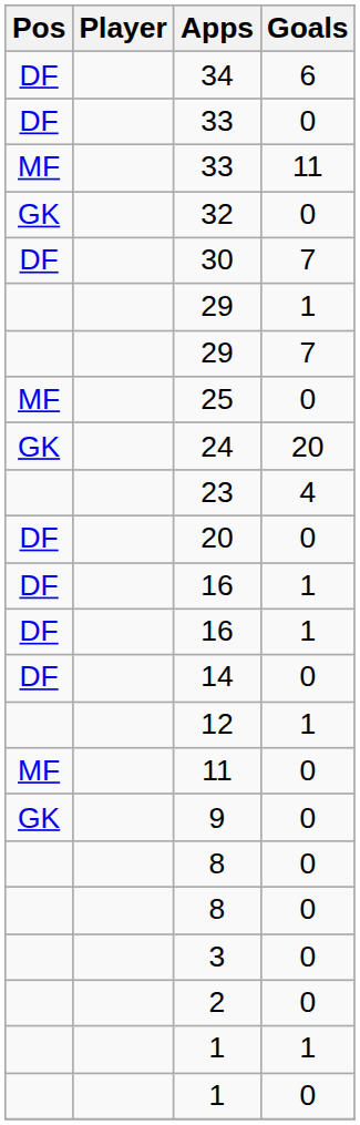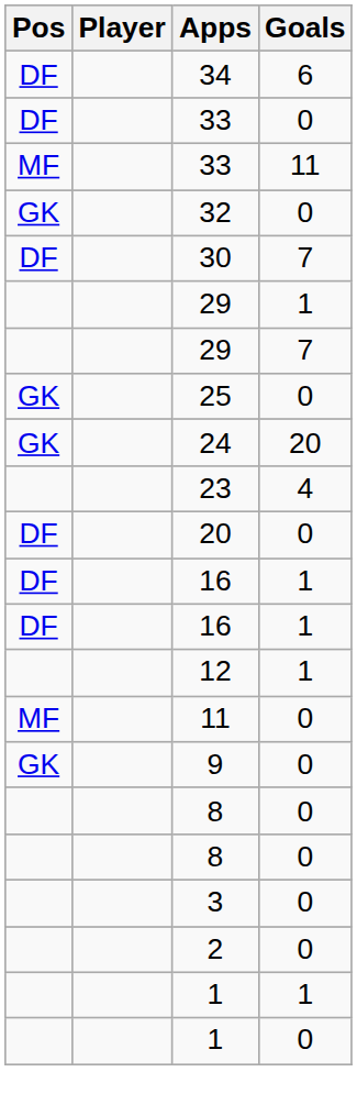 <table class="wikitable sortable" style="text-align: center;">
 <tr>
 <th>Pos</th>
 <th>Player</th>
 <th>Apps</th>
 <th>Goals</th>
 </tr>
 <tr>
 <td><a href='#'>DF</a></td>
 <td align=left> </td>
 <td>34</td>
 <td>6</td>
 </tr>
 <tr>
 <td><a href='#'>DF</a></td>
 <td align=left> </td>
 <td>33</td>
 <td>0</td>
 </tr>
 <tr>
 <td><a href='#'>MF</a></td>
 <td align=left> </td>
 <td>33</td>
 <td>11</td>
 </tr>
 <tr>
 <td><a href='#'>GK</a></td>
 <td align=left> </td>
 <td>32</td>
 <td>0</td>
 </tr>
 <tr>
 <td><a href='#'>DF</a></td>
 <td align=left> </td>
 <td>30</td>
 <td>7</td>
 </tr>
 <tr>
 <td></td>
 <td align=left> </td>
 <td>29</td>
 <td>1</td>
 </tr>
 <tr>
 <td></td>
 <td align=left> </td>
 <td>29</td>
 <td>7</td>
 </tr>
 <tr>
-<td><a href='#'>MF</a></td>
+<td><a href='#'>GK</a></td>
 <td align=left> </td>
 <td>25</td>
 <td>0</td>
 </tr>
 <tr>
 <td><a href='#'>GK</a></td>
 <td align=left> </td>
 <td>24</td>
 <td>20</td>
 </tr>
 <tr>
 <td></td>
 <td align=left> </td>
 <td>23</td>
 <td>4</td>
 </tr>
 <tr>
 <td><a href='#'>DF</a></td>
 <td align=left> </td>
 <td>20</td>
 <td>0</td>
 </tr>
 <tr>
 <td><a href='#'>DF</a></td>
 <td align=left> </td>
 <td>16</td>
 <td>1</td>
 </tr>
 <tr>
 <td><a href='#'>DF</a></td>
 <td align=left> </td>
 <td>16</td>
 <td>1</td>
-</tr>
-<tr>
-<td><a href='#'>DF</a></td>
-<td align=left> </td>
-<td>14</td>
-<td>0</td>
 </tr>
 <tr>
 <td></td>
 <td align=left> </td>
 <td>12</td>
 <td>1</td>
 </tr>
 <tr>
 <td><a href='#'>MF</a></td>
 <td align=left> </td>
 <td>11</td>
 <td>0</td>
 </tr>
 <tr>
 <td><a href='#'>GK</a></td>
 <td align=left> </td>
 <td>9</td>
 <td>0</td>
 </tr>
 <tr>
 <td></td>
 <td align=left> </td>
 <td>8</td>
 <td>0</td>
 </tr>
 <tr>
 <td></td>
 <td align=left> </td>
 <td>8</td>
 <td>0</td>
 </tr>
 <tr>
 <td></td>
 <td align=left> </td>
 <td>3</td>
 <td>0</td>
 </tr>
 <tr>
 <td></td>
 <td align=left> </td>
 <td>2</td>
 <td>0</td>
 </tr>
 <tr>
 <td></td>
 <td align=left> </td>
 <td>1</td>
 <td>1</td>
 </tr>
 <tr>
 <td></td>
 <td align=left> </td>
 <td>1</td>
 <td>0</td>
 </tr>
 <tr>
 </tr>
 </table>
